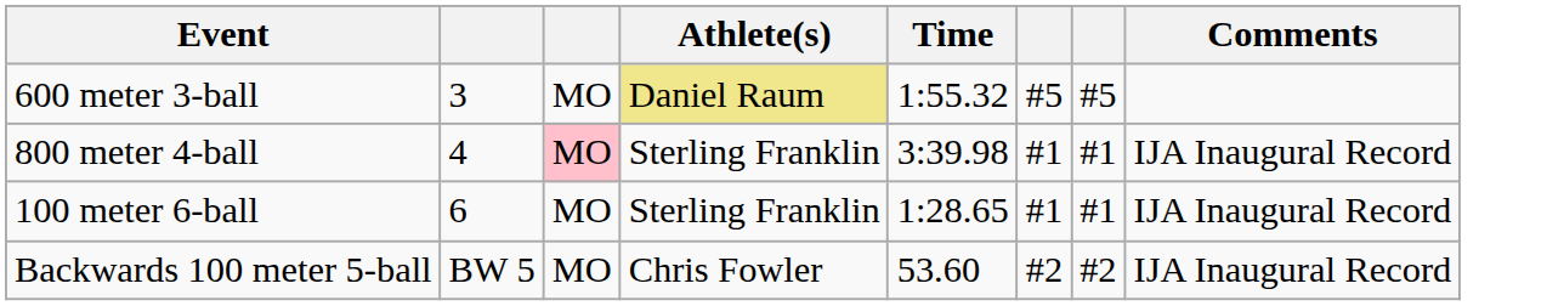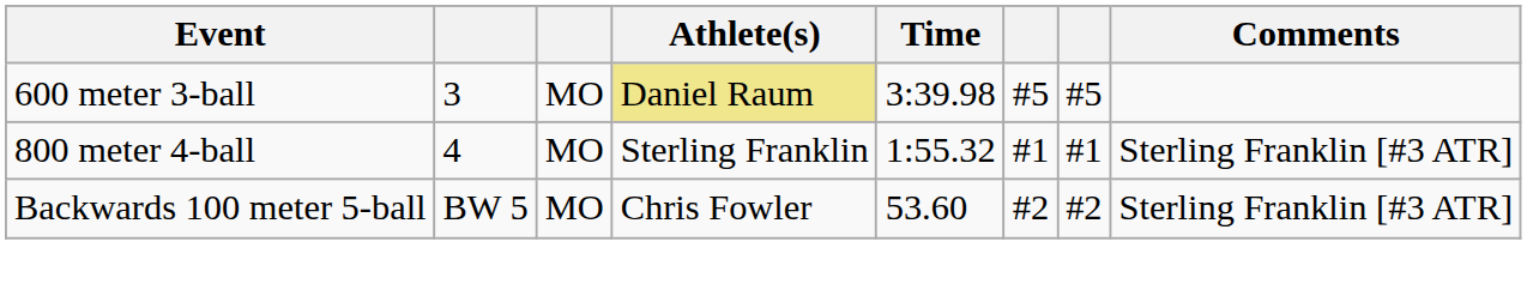 <table class="wikitable sortable">
 <tr>
 <th>Event</th>
 <th></th>
 <th></th>
 <th>Athlete(s)</th>
 <th>Time</th>
 <th></th>
 <th></th>
 <th>Comments</th>
 </tr>
 <tr>
 <td>600 meter 3-ball</td>
 <td>3</td>
 <td>MO</td>
 <td style="background: khaki;">Daniel Raum</td>
-<td>1:55.32</td>
+<td>3:39.98</td>
 <td>#5</td>
 <td>#5</td>
 <td></td>
 </tr>
 <tr>
 <td>800 meter 4-ball</td>
 <td>4</td>
-<td style="background: pink;">MO</td>
+<td>MO</td>
 <td>Sterling Franklin</td>
-<td>3:39.98</td>
+<td>1:55.32</td>
 <td>#1</td>
 <td>#1</td>
-<td>IJA Inaugural Record</td>
-</tr>
-<tr>
-<td>100 meter 6-ball</td>
-<td>6</td>
-<td>MO</td>
-<td>Sterling Franklin</td>
-<td>1:28.65</td>
-<td>#1</td>
-<td>#1</td>
-<td>IJA Inaugural Record</td>
+<td>Sterling Franklin [#3 ATR]</td>
 </tr>
 <tr>
 <td>Backwards 100 meter 5-ball</td>
 <td>BW 5</td>
 <td>MO</td>
 <td>Chris Fowler</td>
 <td>53.60</td>
 <td>#2</td>
 <td>#2</td>
-<td>IJA Inaugural Record</td>
+<td>Sterling Franklin [#3 ATR]</td>
 </tr>
 </table>
